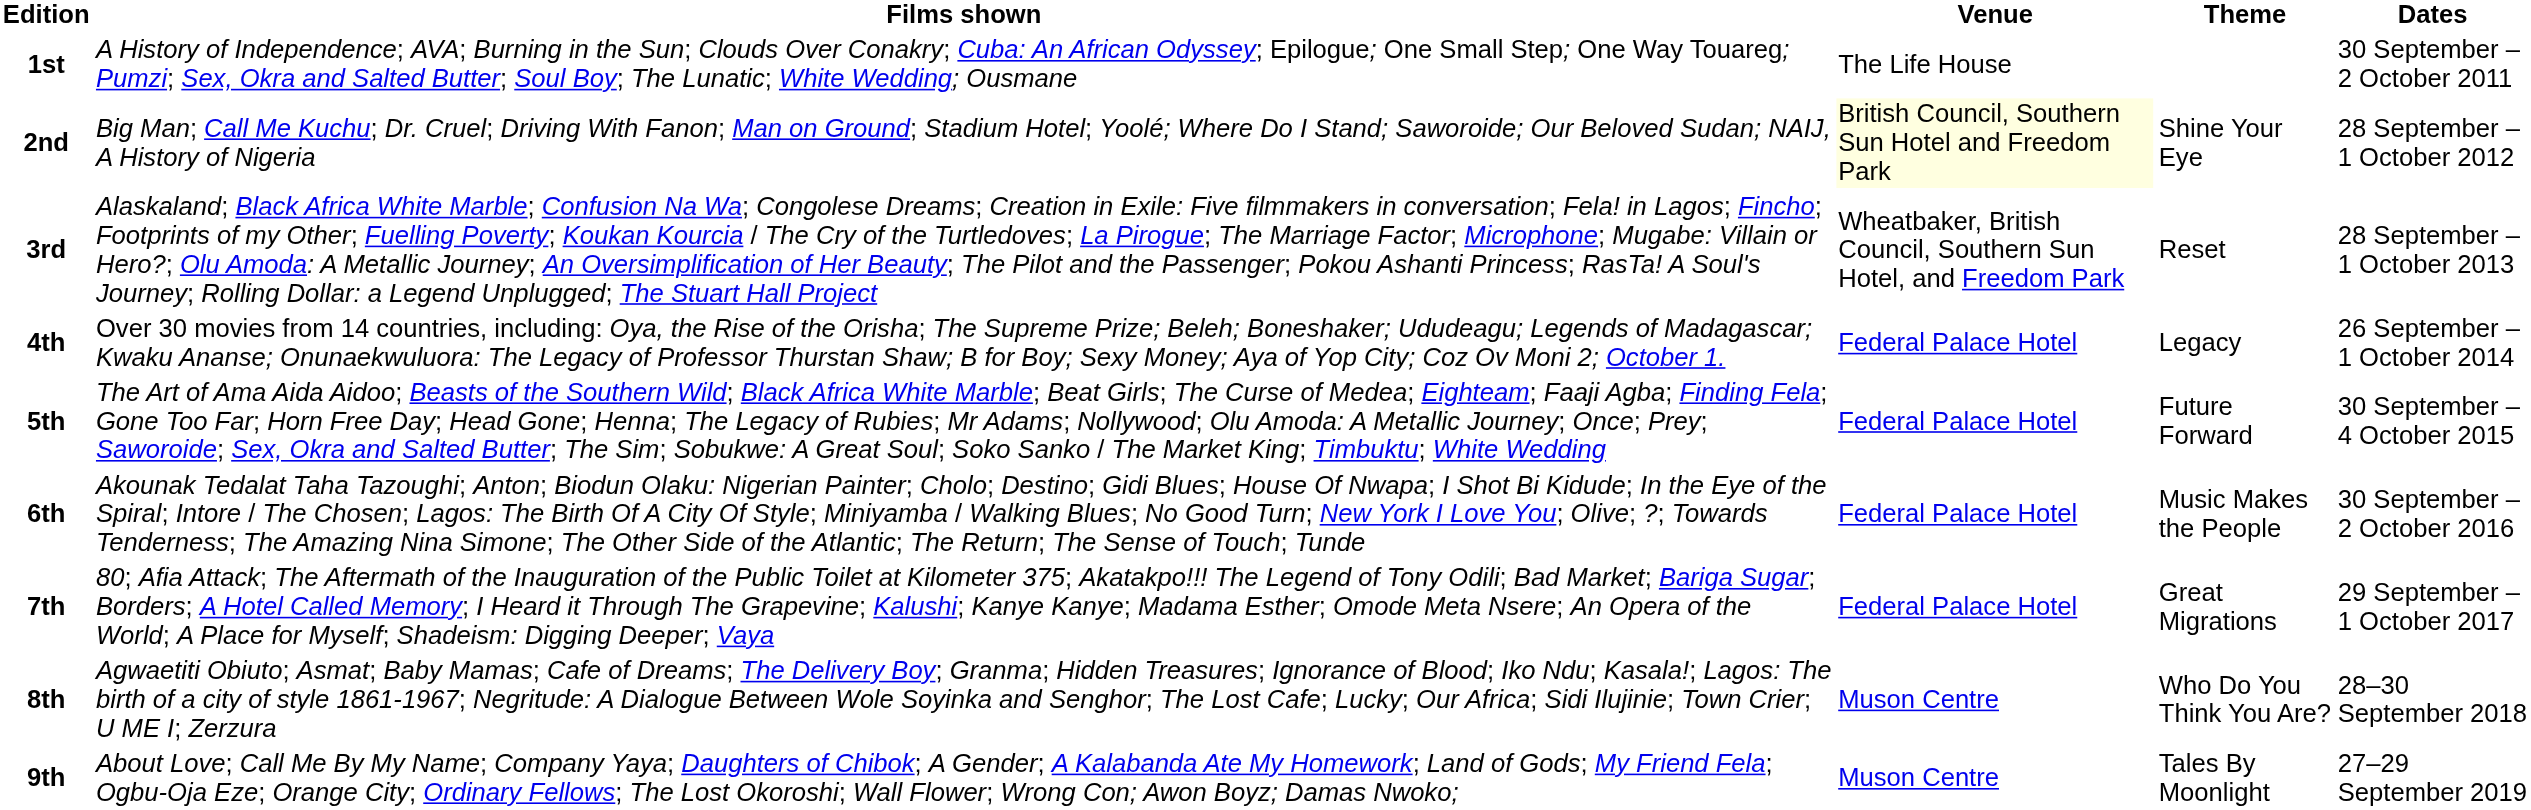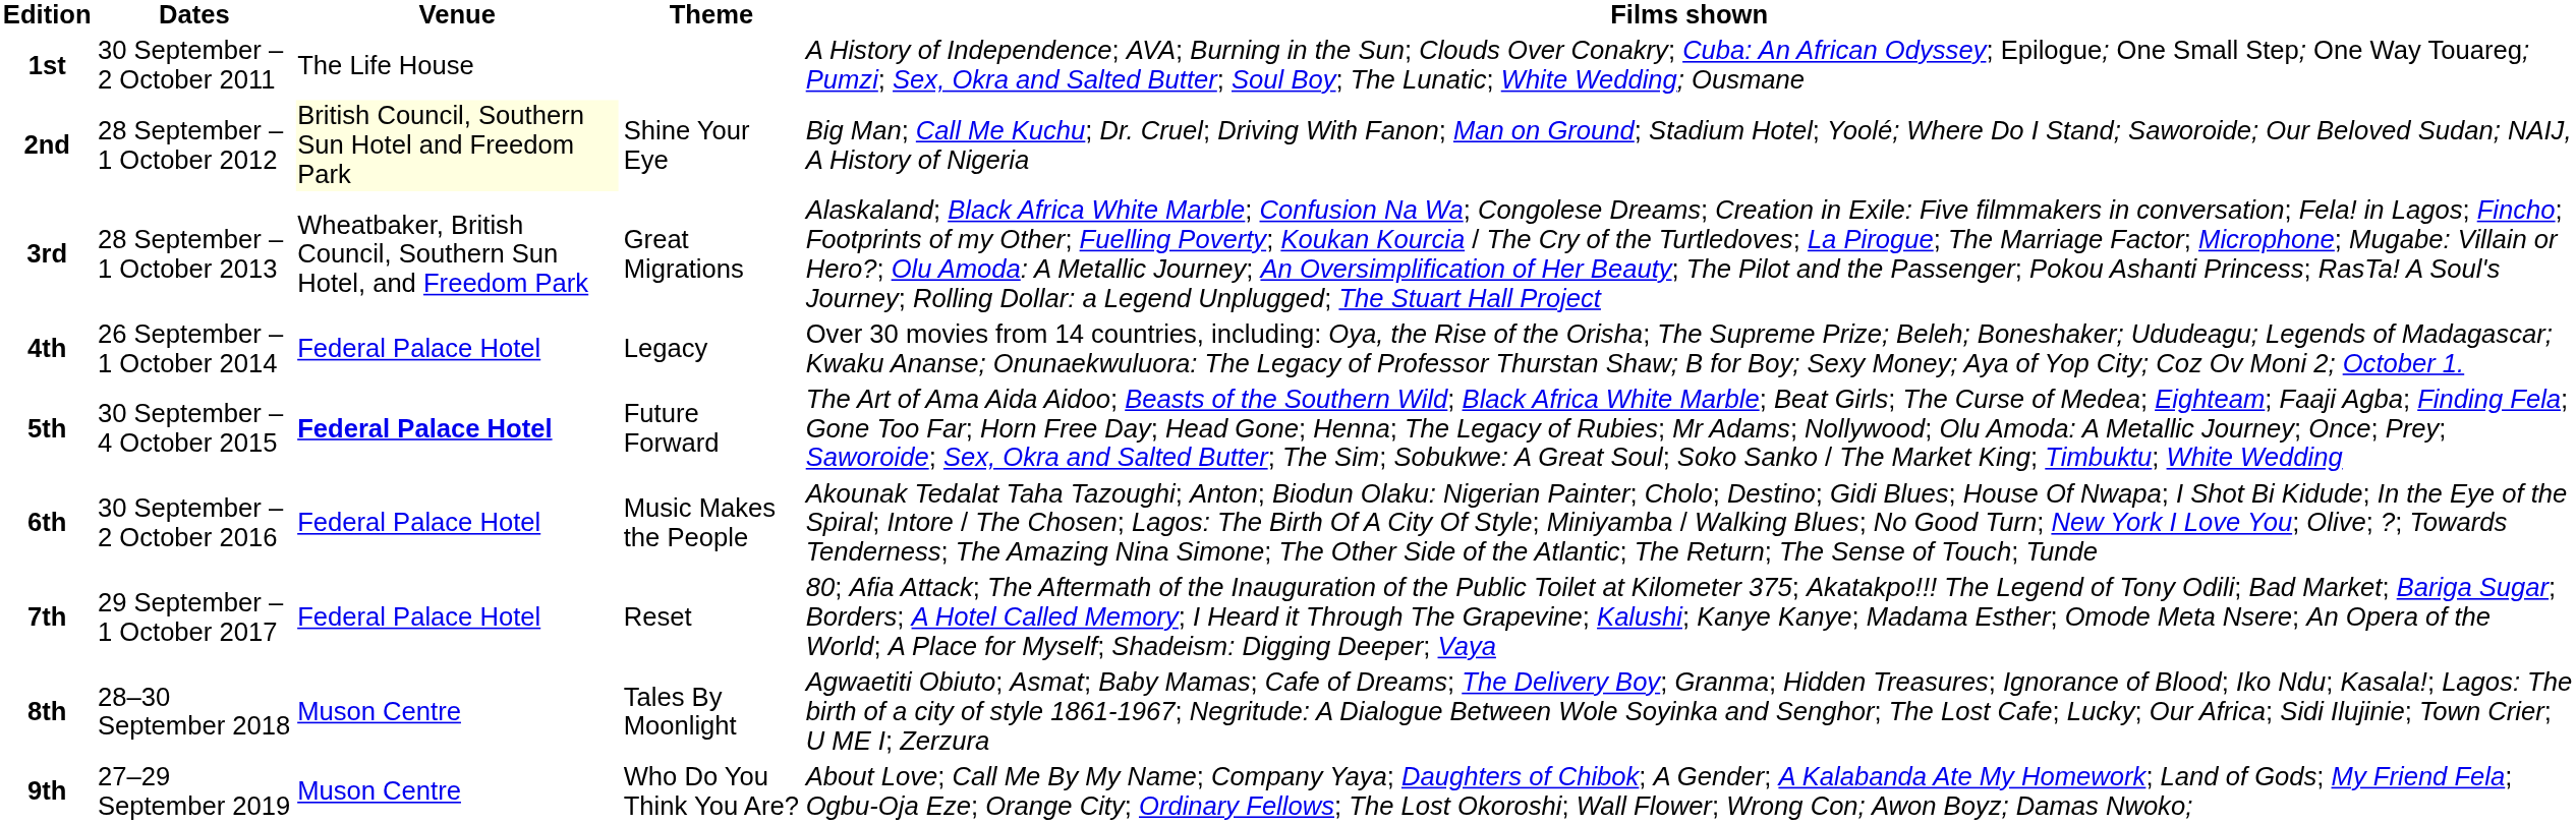 <table>
 <tr>
 <th>Edition</th>
-<th>Films shown</th>
+<th>Dates</th>
 <th>Venue</th>
 <th>Theme</th>
-<th>Dates</th>
+<th>Films shown</th>
 </tr>
 <tr>
 <th>1st</th>
-<td><em>A History of Independence</em>; <em>AVA</em>; <em>Burning in the Sun</em>; <em>Clouds Over Conakry</em>; <em><a href='#'>Cuba: An African Odyssey</a></em>; Epilogue<em>; </em>One Small Step<em>; </em>One Way Touareg<em>; <a href='#'>Pumzi</a></em>; <em><a href='#'>Sex, Okra and Salted Butter</a></em>; <em><a href='#'>Soul Boy</a></em>; <em>The Lunatic</em>; <em><a href='#'>White Wedding</a>; Ousmane</em></td>
+<td>30 September – 2 October 2011</td>
 <td>The Life House</td>
 <td></td>
-<td>30 September – 2 October 2011</td>
+<td><em>A History of Independence</em>; <em>AVA</em>; <em>Burning in the Sun</em>; <em>Clouds Over Conakry</em>; <em><a href='#'>Cuba: An African Odyssey</a></em>; Epilogue<em>; </em>One Small Step<em>; </em>One Way Touareg<em>; <a href='#'>Pumzi</a></em>; <em><a href='#'>Sex, Okra and Salted Butter</a></em>; <em><a href='#'>Soul Boy</a></em>; <em>The Lunatic</em>; <em><a href='#'>White Wedding</a>; Ousmane</em></td>
 </tr>
 <tr>
 <th>2nd</th>
-<td><em>Big Man</em>; <em><a href='#'>Call Me Kuchu</a></em>; <em>Dr. Cruel</em>; <em>Driving With Fanon</em>; <em><a href='#'>Man on Ground</a></em>; <em>Stadium Hotel</em>; <em>Yoolé; Where Do I Stand; Saworoide; Our Beloved Sudan; NAIJ, A History of Nigeria</em></td>
+<td>28 September – 1 October 2012</td>
 <td style="background: lightyellow;">British Council, Southern Sun Hotel and Freedom Park</td>
 <td>Shine Your Eye</td>
-<td>28 September – 1 October 2012</td>
+<td><em>Big Man</em>; <em><a href='#'>Call Me Kuchu</a></em>; <em>Dr. Cruel</em>; <em>Driving With Fanon</em>; <em><a href='#'>Man on Ground</a></em>; <em>Stadium Hotel</em>; <em>Yoolé; Where Do I Stand; Saworoide; Our Beloved Sudan; NAIJ, A History of Nigeria</em></td>
 </tr>
 <tr>
 <th>3rd</th>
+<td>28 September – 1 October 2013</td>
+<td>Wheatbaker, British Council, Southern Sun Hotel, and <a href='#'>Freedom Park</a></td>
+<td>Great Migrations</td>
 <td><em>Alaskaland</em>; <em><a href='#'>Black Africa White Marble</a></em>; <em><a href='#'>Confusion Na Wa</a></em>; <em>Congolese Dreams</em>; <em>Creation in Exile: Five filmmakers in conversation</em>; <em>Fela! in Lagos</em>; <em><a href='#'>Fincho</a></em>; <em>Footprints of my Other</em>; <em><a href='#'>Fuelling Poverty</a></em>; <em><a href='#'>Koukan Kourcia</a></em> / <em>The Cry of the Turtledoves</em>; <em><a href='#'>La Pirogue</a></em>; <em>The Marriage Factor</em>; <em><a href='#'>Microphone</a></em>; <em>Mugabe: Villain or Hero?</em>; <em><a href='#'>Olu Amoda</a>: A Metallic Journey</em>; <em><a href='#'>An Oversimplification of Her Beauty</a></em>; <em>The Pilot and the Passenger</em>; <em>Pokou Ashanti Princess</em>; <em>RasTa! A Soul's Journey</em>; <em>Rolling Dollar: a Legend Unplugged</em>; <em><a href='#'>The Stuart Hall Project</a></em></td>
-<td>Wheatbaker, British Council, Southern Sun Hotel, and <a href='#'>Freedom Park</a></td>
-<td>Reset</td>
-<td>28 September – 1 October 2013</td>
 </tr>
 <tr>
 <th>4th</th>
-<td>Over 30 movies from 14 countries, including: <em>Oya, the Rise of the Orisha</em>; <em>The Supreme Prize; Beleh; Boneshaker; Ududeagu; Legends of Madagascar; Kwaku Ananse; Onunaekwuluora: The Legacy of Professor Thurstan Shaw; B for Boy; Sexy Money; Aya of Yop City; Coz Ov Moni 2; <a href='#'>October 1.</a></em></td>
+<td>26 September – 1 October 2014</td>
 <td><a href='#'>Federal Palace Hotel</a></td>
 <td>Legacy</td>
-<td>26 September – 1 October 2014</td>
+<td>Over 30 movies from 14 countries, including: <em>Oya, the Rise of the Orisha</em>; <em>The Supreme Prize; Beleh; Boneshaker; Ududeagu; Legends of Madagascar; Kwaku Ananse; Onunaekwuluora: The Legacy of Professor Thurstan Shaw; B for Boy; Sexy Money; Aya of Yop City; Coz Ov Moni 2; <a href='#'>October 1.</a></em></td>
 </tr>
 <tr>
 <th>5th</th>
+<td>30 September – 4 October 2015</td>
+<td><strong><a href='#'>Federal Palace Hotel</a></strong></td>
+<td>Future Forward</td>
 <td><em>The Art of Ama Aida Aidoo</em>; <em><a href='#'>Beasts of the Southern Wild</a></em>; <em><a href='#'>Black Africa White Marble</a></em>; <em>Beat Girls</em>; <em>The Curse of Medea</em>; <em><a href='#'>Eighteam</a></em>; <em>Faaji Agba</em>; <em><a href='#'>Finding Fela</a></em>; <em>Gone Too Far</em>; <em>Horn Free Day</em>; <em>Head Gone</em>; <em>Henna</em>; <em>The Legacy of Rubies</em>; <em>Mr Adams</em>; <em>Nollywood</em>; <em>Olu Amoda: A Metallic Journey</em>; <em>Once</em>; <em>Prey</em>; <em><a href='#'>Saworoide</a></em>; <em><a href='#'>Sex, Okra and Salted Butter</a></em>; <em>The Sim</em>; <em>Sobukwe: A Great Soul</em>; <em>Soko Sanko</em> / <em>The Market King</em>; <em><a href='#'>Timbuktu</a></em>; <em><a href='#'>White Wedding</a></em></td>
-<td><a href='#'>Federal Palace Hotel</a></td>
-<td>Future Forward</td>
-<td>30 September – 4 October 2015</td>
 </tr>
 <tr>
 <th>6th</th>
-<td><em>Akounak Tedalat Taha Tazoughi</em>; <em>Anton</em>; <em>Biodun Olaku: Nigerian Painter</em>; <em>Cholo</em>; <em>Destino</em>; <em>Gidi Blues</em>; <em>House Of Nwapa</em>; <em>I Shot Bi Kidude</em>; <em>In the Eye of the Spiral</em>; <em>Intore</em> / <em>The Chosen</em>; <em>Lagos: The Birth Of A City Of Style</em>; <em>Miniyamba</em> / <em>Walking Blues</em>; <em>No Good Turn</em>; <em><a href='#'>New York I Love You</a></em>; <em>Olive</em>; <em>?</em>; <em>Towards Tenderness</em>; <em>The Amazing Nina Simone</em>; <em>The Other Side of the Atlantic</em>; <em>The Return</em>; <em>The Sense of Touch</em>; <em>Tunde</em></td>
+<td>30 September – 2 October 2016</td>
 <td><a href='#'>Federal Palace Hotel</a></td>
 <td>Music Makes the People</td>
-<td>30 September – 2 October 2016</td>
+<td><em>Akounak Tedalat Taha Tazoughi</em>; <em>Anton</em>; <em>Biodun Olaku: Nigerian Painter</em>; <em>Cholo</em>; <em>Destino</em>; <em>Gidi Blues</em>; <em>House Of Nwapa</em>; <em>I Shot Bi Kidude</em>; <em>In the Eye of the Spiral</em>; <em>Intore</em> / <em>The Chosen</em>; <em>Lagos: The Birth Of A City Of Style</em>; <em>Miniyamba</em> / <em>Walking Blues</em>; <em>No Good Turn</em>; <em><a href='#'>New York I Love You</a></em>; <em>Olive</em>; <em>?</em>; <em>Towards Tenderness</em>; <em>The Amazing Nina Simone</em>; <em>The Other Side of the Atlantic</em>; <em>The Return</em>; <em>The Sense of Touch</em>; <em>Tunde</em></td>
 </tr>
 <tr>
 <th>7th</th>
+<td>29 September – 1 October 2017</td>
+<td><a href='#'>Federal Palace Hotel</a></td>
+<td>Reset</td>
 <td><em>80</em>; <em>Afia Attack</em>; <em>The Aftermath of the Inauguration of the Public Toilet at Kilometer 375</em>; <em>Akatakpo!!! The Legend of Tony Odili</em>; <em>Bad Market</em>; <em><a href='#'>Bariga Sugar</a></em>; <em>Borders</em>; <em><a href='#'>A Hotel Called Memory</a></em>; <em>I Heard it Through The Grapevine</em>; <em><a href='#'>Kalushi</a></em>; <em>Kanye Kanye</em>; <em>Madama Esther</em>; <em>Omode Meta Nsere</em>; <em>An Opera of the World</em>; <em>A Place for Myself</em>; <em>Shadeism: Digging Deeper</em>; <em><a href='#'>Vaya</a></em></td>
-<td><a href='#'>Federal Palace Hotel</a></td>
-<td>Great Migrations</td>
-<td>29 September – 1 October 2017</td>
 </tr>
 <tr>
 <th>8th</th>
+<td>28–30 September 2018</td>
+<td><a href='#'>Muson Centre</a></td>
+<td>Tales By Moonlight</td>
 <td><em>Agwaetiti Obiuto</em>; <em>Asmat</em>; <em>Baby Mamas</em>; <em>Cafe of Dreams</em>; <em><a href='#'>The Delivery Boy</a></em>; <em>Granma</em>; <em>Hidden Treasures</em>; <em>Ignorance of Blood</em>; <em>Iko Ndu</em>; <em>Kasala!</em>; <em>Lagos: The birth of a city of style 1861-1967</em>; <em>Negritude: A Dialogue Between Wole Soyinka and Senghor</em>; <em>The Lost Cafe</em>; <em>Lucky</em>; <em>Our Africa</em>; <em>Sidi Ilujinie</em>; <em>Town Crier</em>; <em>U ME I</em>; <em>Zerzura</em></td>
-<td><a href='#'>Muson Centre</a></td>
-<td>Who Do You Think You Are?</td>
-<td>28–30 September 2018</td>
 </tr>
 <tr>
 <th>9th</th>
+<td>27–29 September 2019</td>
+<td><a href='#'>Muson Centre</a></td>
+<td>Who Do You Think You Are?</td>
 <td><em>About Love</em>; <em>Call Me By My Name</em>; <em>Company Yaya</em>; <em><a href='#'>Daughters of Chibok</a></em>;  <em>A Gender</em>; <em><a href='#'>A Kalabanda Ate My Homework</a></em>; <em>Land of Gods</em>; <em><a href='#'>My Friend Fela</a></em>; <em>Ogbu-Oja Eze</em>; <em>Orange City</em>; <em><a href='#'>Ordinary Fellows</a></em>; <em>The Lost Okoroshi</em>; <em>Wall Flower</em>; <em>Wrong Con; Awon Boyz; Damas Nwoko;</em></td>
-<td><a href='#'>Muson Centre</a></td>
-<td>Tales By Moonlight</td>
-<td>27–29 September 2019</td>
 </tr>
 </table>
